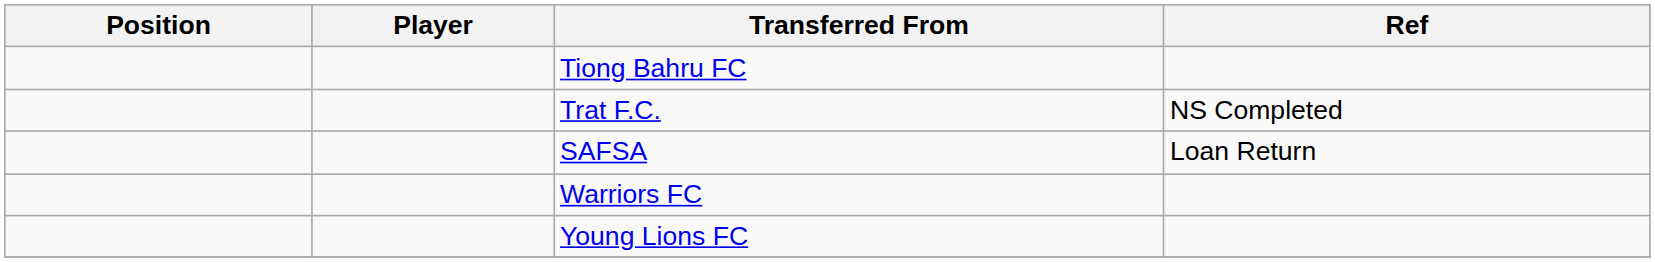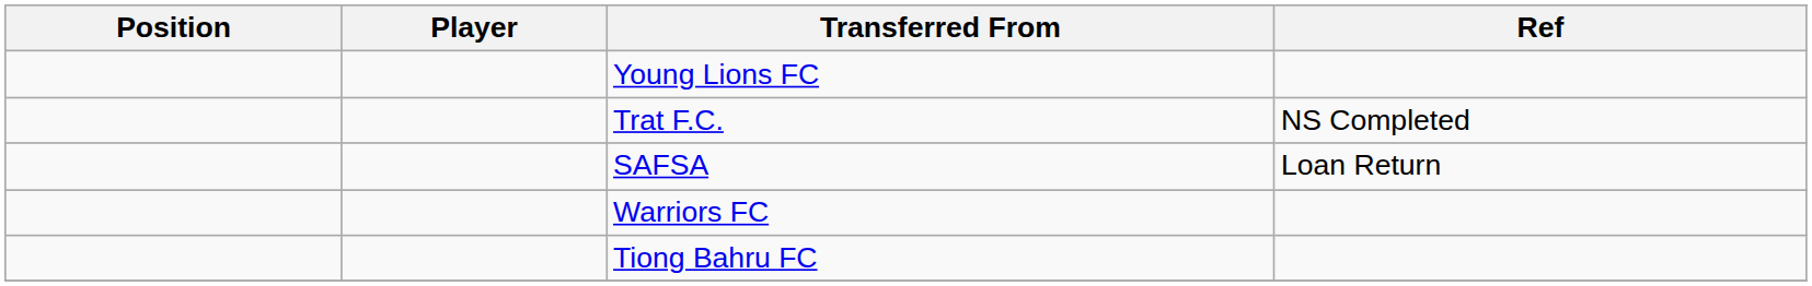 <table class="wikitable sortable" style="width:50%; text-align:center; font-size:100%; text-align:left;">
 <tr>
 <th><strong>Position</strong></th>
 <th><strong>Player</strong></th>
 <th><strong>Transferred From</strong></th>
 <th><strong>Ref</strong></th>
 </tr>
 <tr>
 <td></td>
 <td></td>
-<td> <a href='#'>Tiong Bahru FC</a></td>
+<td> <a href='#'>Young Lions FC</a></td>
 <td></td>
 </tr>
 <tr>
 <td></td>
 <td></td>
 <td> <a href='#'>Trat F.C.</a></td>
 <td>NS Completed </td>
 </tr>
 <tr>
 <td></td>
 <td></td>
 <td> <a href='#'>SAFSA</a></td>
 <td>Loan Return </td>
 </tr>
 <tr>
 <td></td>
 <td></td>
 <td> <a href='#'>Warriors FC</a></td>
 <td></td>
 </tr>
 <tr>
 <td></td>
 <td></td>
-<td> <a href='#'>Young Lions FC</a></td>
+<td> <a href='#'>Tiong Bahru FC</a></td>
 <td></td>
 </tr>
 <tr>
 </tr>
 </table>
